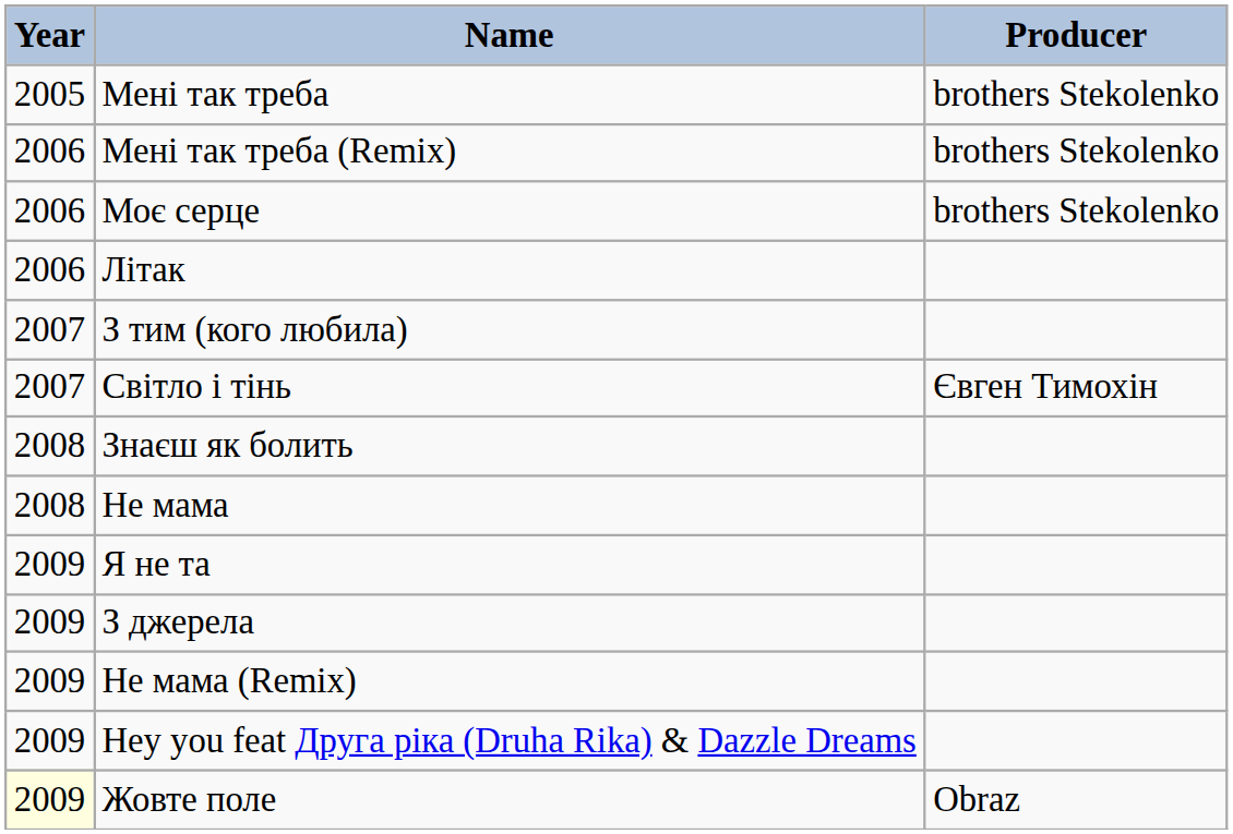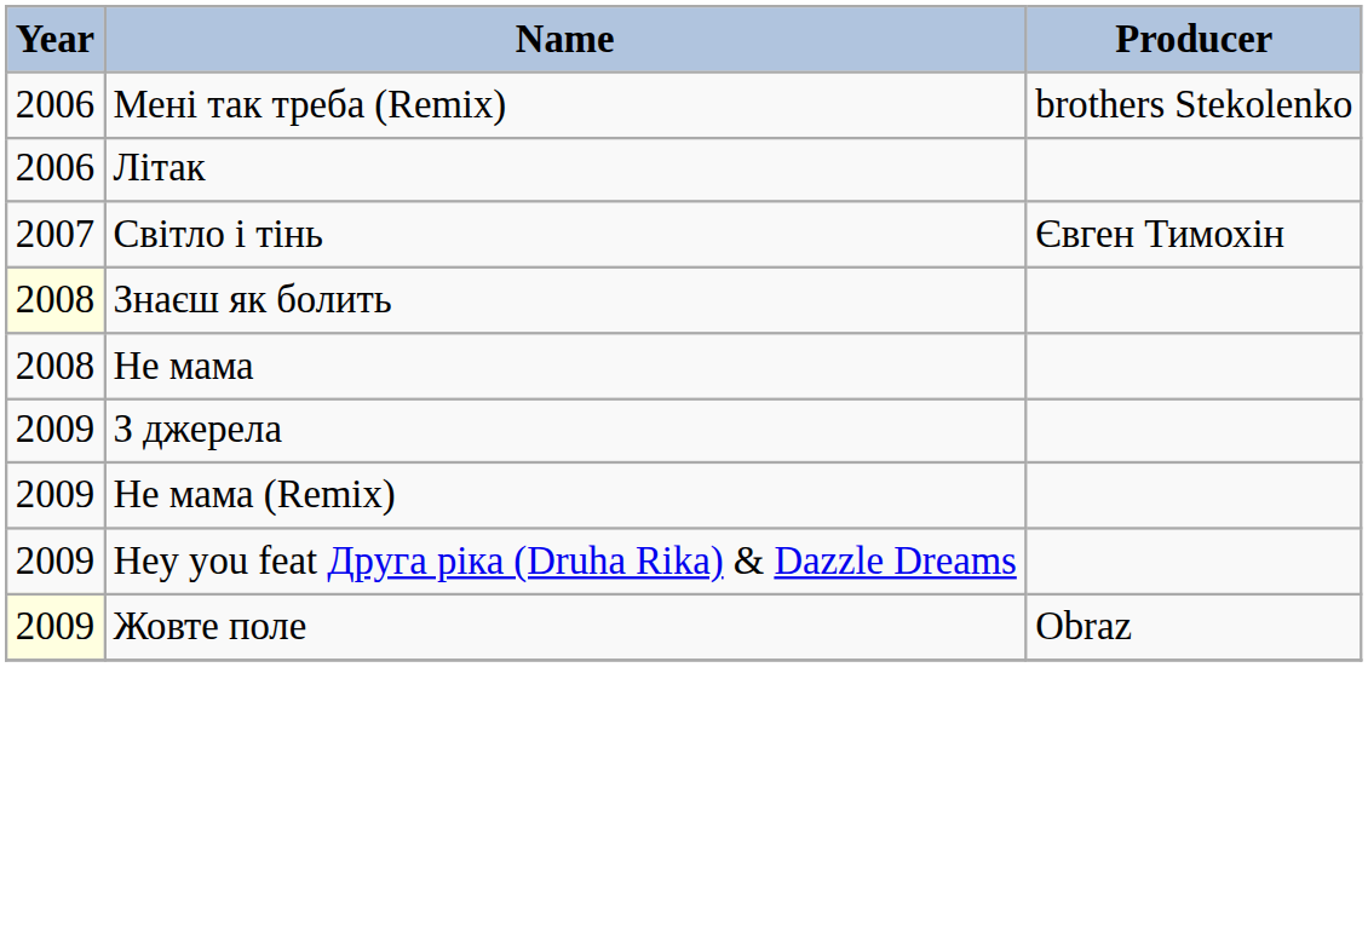 <table class="wikitable" style="font-size:90%;">
 <tr>
 <th style="background:#B0C4DE;">Year</th>
 <th style="background:#B0C4DE;">Name</th>
 <th style="background:#B0C4DE;">Producer</th>
 </tr>
 <tr ---->
-<td>2005</td>
-<td>Мені так треба</td>
-<td>brothers Stekolenko</td>
-</tr>
-<tr ---->
 <td>2006</td>
 <td>Мені так треба (Remix)</td>
-<td>brothers Stekolenko</td>
-</tr>
-<tr ---->
-<td>2006</td>
-<td>Моє серце</td>
 <td>brothers Stekolenko</td>
 </tr>
 <tr ---->
 <td>2006</td>
 <td>Літак</td>
 <td></td>
 </tr>
 <tr ---->
 <td>2007</td>
-<td>З тим (кого любила)</td>
-<td></td>
-</tr>
-<tr ---->
-<td>2007</td>
 <td>Світло і тінь</td>
 <td>Євген Тимохін</td>
 </tr>
 <tr ---->
-<td>2008</td>
+<td style="background: lightyellow;">2008</td>
 <td>Знаєш як болить</td>
 <td></td>
 </tr>
 <tr ---->
 <td>2008</td>
 <td>Не мама</td>
-<td></td>
-</tr>
-<tr ---->
-<td>2009</td>
-<td>Я не та</td>
 <td></td>
 </tr>
 <tr ---->
 <td>2009</td>
 <td>З джерела</td>
 <td></td>
 </tr>
 <tr ---->
 <td>2009</td>
 <td>Не мама (Remix)</td>
 <td></td>
 </tr>
 <tr ---->
 <td>2009</td>
 <td>Hey you feat <a href='#'>Друга ріка (Druha Rika)</a> & <a href='#'>Dazzle Dreams</a></td>
 <td></td>
 </tr>
 <tr ---->
 <td style="background: lightyellow;">2009</td>
 <td>Жовте поле</td>
 <td>Obraz</td>
 </tr>
 <tr ---->
 </tr>
 </table>
